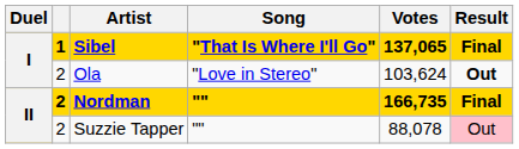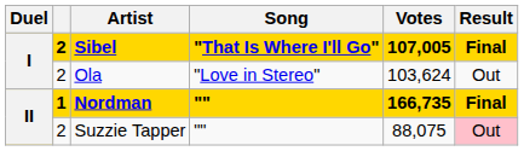 <table class="sortable wikitable" style="margin: 1em auto 1em auto; text-align:center;">
 <tr>
 <th>Duel</th>
 <th></th>
 <th>Artist</th>
 <th>Song</th>
 <th>Votes</th>
 <th class="unsortable">Result</th>
 </tr>
 <tr style="background:gold;">
 <th rowspan="2">I</th>
-<td><strong>1</strong></td>
+<td><strong>2</strong></td>
 <td align="left"><strong><a href='#'>Sibel</a></strong></td>
 <td align="left"><strong>"<a href='#'>That Is Where I'll Go</a>"</strong></td>
-<td><strong>137,065</strong></td>
+<td><strong>107,005</strong></td>
 <td><strong>Final</strong></td>
 </tr>
 <tr>
 <td>2</td>
 <td align="left"><a href='#'>Ola</a></td>
 <td align="left">"<a href='#'>Love in Stereo</a>"</td>
 <td>103,624</td>
-<td><strong>Out</strong></td>
+<td>Out</td>
 </tr>
 <tr style="background:gold;">
 <th rowspan="2">II</th>
-<td><strong>2</strong></td>
+<td><strong>1</strong></td>
 <td align="left"><strong><a href='#'>Nordman</a></strong></td>
 <td align="left"><strong>""</strong></td>
 <td><strong>166,735</strong></td>
 <td><strong>Final</strong></td>
 </tr>
 <tr>
 <td>2</td>
 <td align="left">Suzzie Tapper</td>
 <td align="left">""</td>
-<td>88,078</td>
+<td>88,075</td>
 <td style="background: pink;">Out</td>
 </tr>
 </table>
